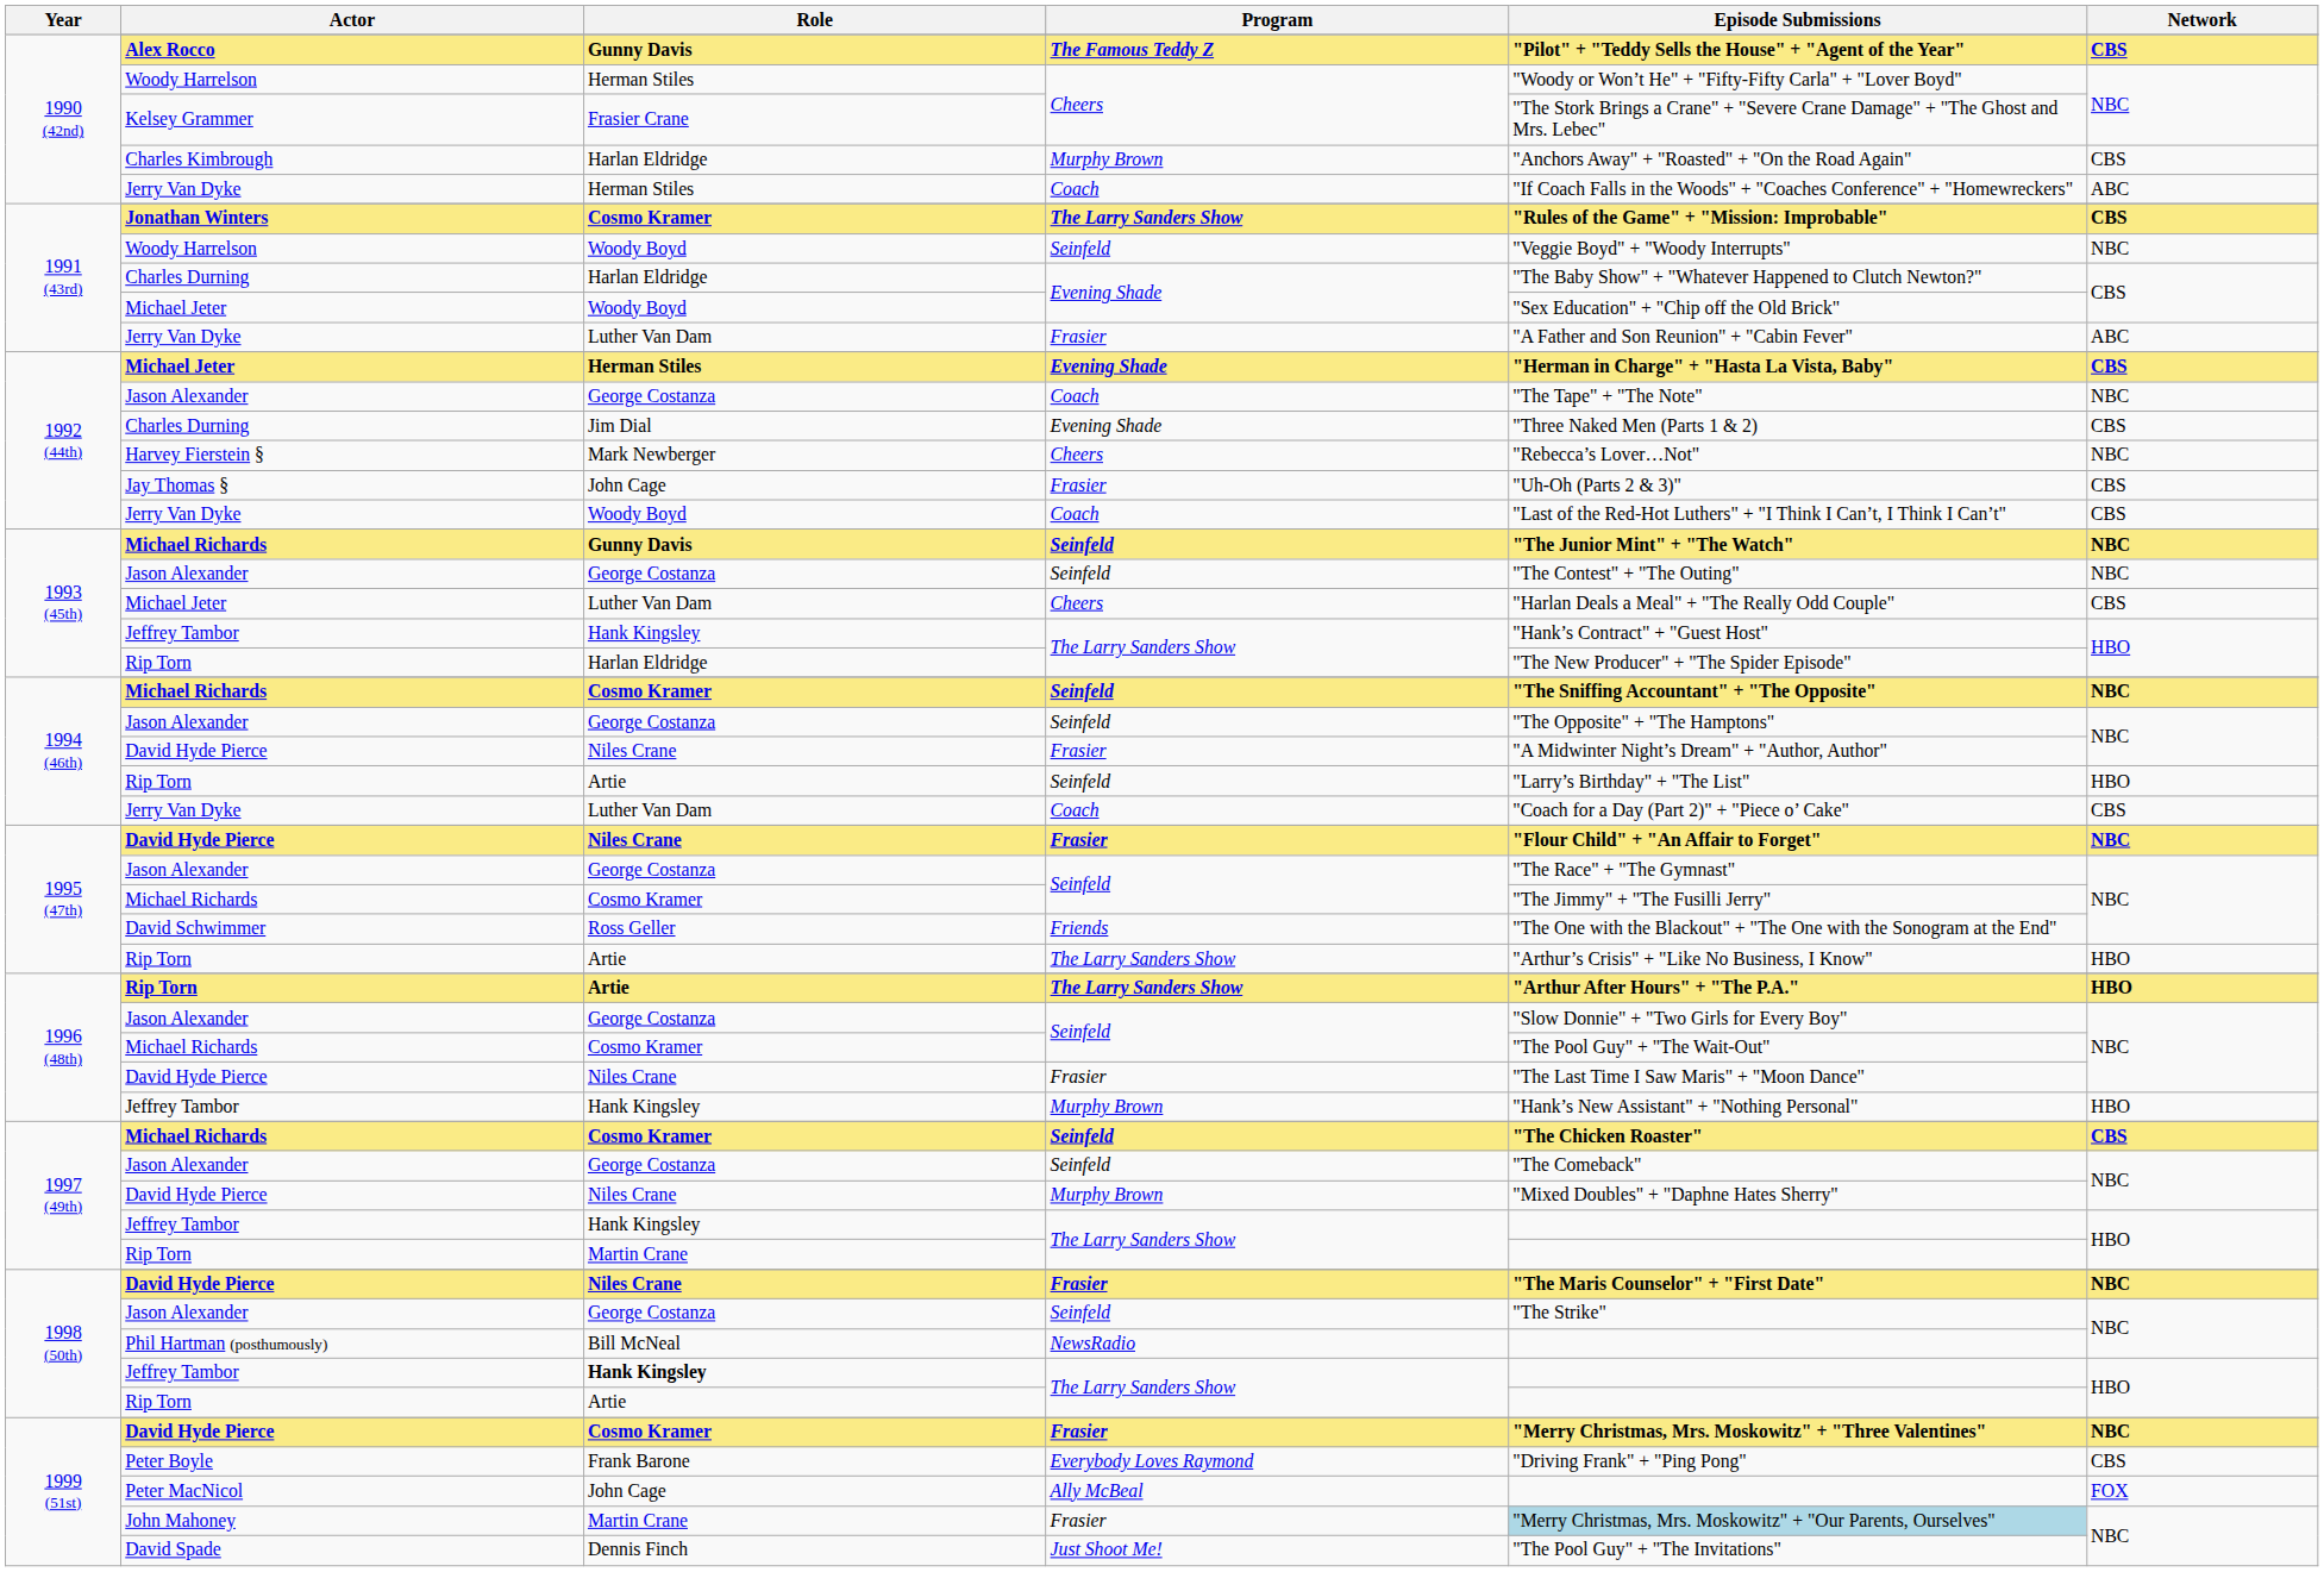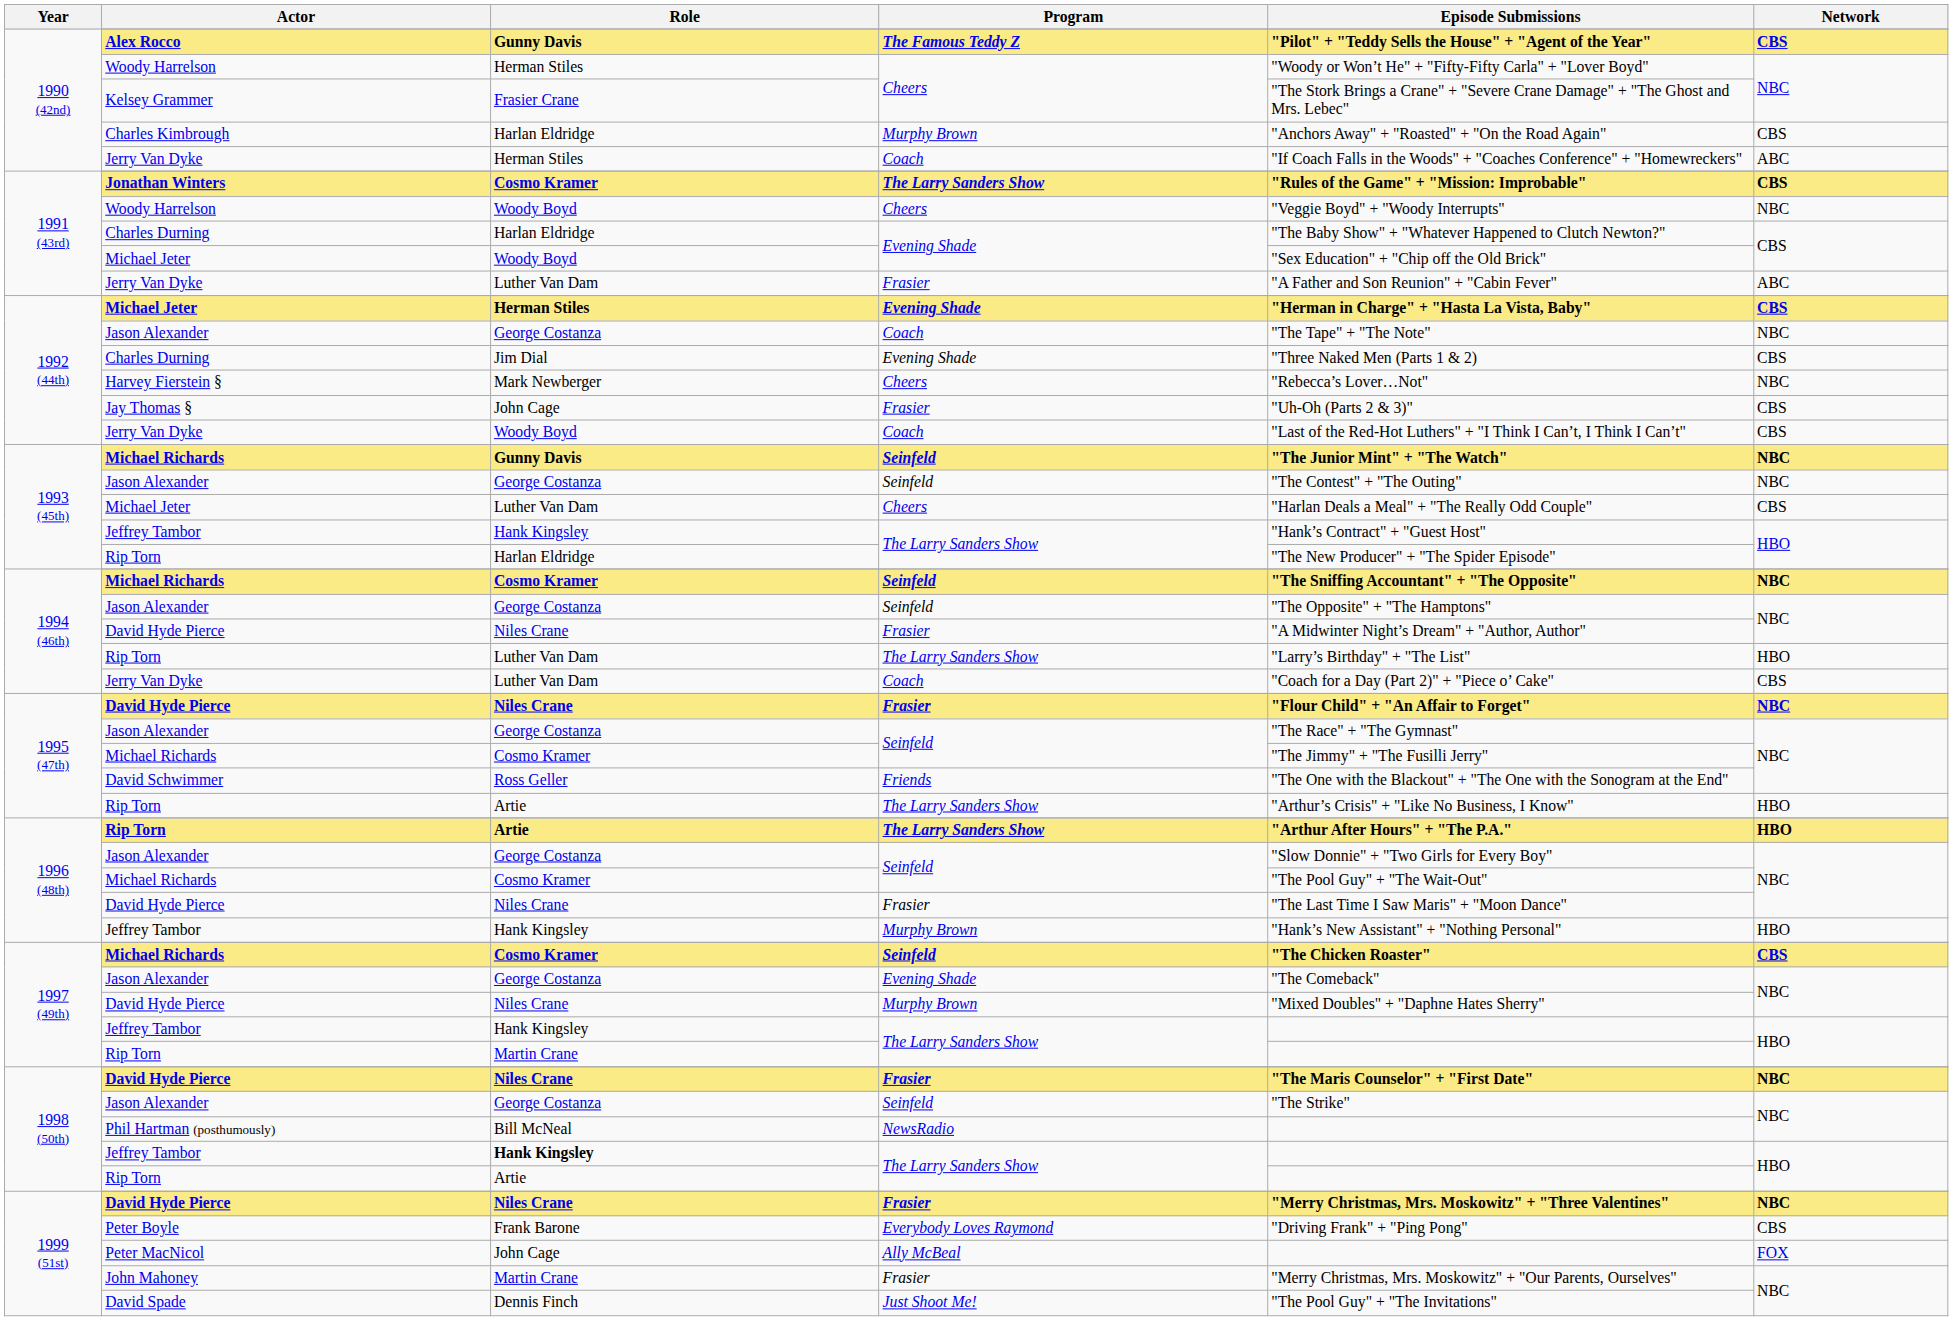 <table class="wikitable" style="width:100%; text-align: left;">
 <tr style="background:#bebebe;">
 <th style="width:5%;">Year</th>
 <th style="width:20%;">Actor</th>
 <th style="width:20%;">Role</th>
 <th style="width:20%;">Program</th>
 <th style="width:25%;">Episode Submissions</th>
 <th style="width:10%;">Network</th>
 </tr>
 <tr>
 <td rowspan=6 style="text-align:center"><a href='#'>1990</a><br><small><a href='#'>(42nd)</a></small></td>
 </tr>
 <tr style="background:#FAEB86">
 <td><strong><a href='#'>Alex Rocco</a></strong></td>
 <td><strong>Gunny Davis</strong></td>
 <td><strong><em><a href='#'>The Famous Teddy Z</a></em></strong></td>
 <td><strong>"Pilot" + "Teddy Sells the House" + "Agent of the Year"</strong></td>
 <td><strong><a href='#'>CBS</a></strong></td>
 </tr>
 <tr>
 <td><a href='#'>Woody Harrelson</a></td>
 <td>Herman Stiles</td>
 <td rowspan=2><em><a href='#'>Cheers</a></em></td>
 <td>"Woody or Won’t He" + "Fifty-Fifty Carla" + "Lover Boyd"</td>
 <td rowspan=2><a href='#'>NBC</a></td>
 </tr>
 <tr>
 <td><a href='#'>Kelsey Grammer</a></td>
 <td><a href='#'>Frasier Crane</a></td>
 <td>"The Stork Brings a Crane" + "Severe Crane Damage" + "The Ghost and Mrs. Lebec"</td>
 </tr>
 <tr>
 <td><a href='#'>Charles Kimbrough</a></td>
 <td>Harlan Eldridge</td>
 <td><em><a href='#'>Murphy Brown</a></em></td>
 <td>"Anchors Away" + "Roasted" + "On the Road Again"</td>
 <td>CBS</td>
 </tr>
 <tr>
 <td><a href='#'>Jerry Van Dyke</a></td>
 <td>Herman Stiles</td>
 <td><em><a href='#'>Coach</a></em></td>
 <td>"If Coach Falls in the Woods" + "Coaches Conference" + "Homewreckers"</td>
 <td>ABC</td>
 </tr>
 <tr>
 <td rowspan=6 style="text-align:center"><a href='#'>1991</a><br><small><a href='#'>(43rd)</a></small></td>
 </tr>
 <tr style="background:#FAEB86">
 <td><strong><a href='#'>Jonathan Winters</a></strong></td>
 <td><strong><a href='#'>Cosmo Kramer</a></strong></td>
 <td><strong><em><a href='#'>The Larry Sanders Show</a></em></strong></td>
 <td><strong>"Rules of the Game" + "Mission: Improbable"</strong></td>
 <td><strong>CBS</strong></td>
 </tr>
 <tr>
 <td><a href='#'>Woody Harrelson</a></td>
 <td><a href='#'>Woody Boyd</a></td>
-<td><em><a href='#'>Seinfeld</a></em></td>
+<td><em><a href='#'>Cheers</a></em></td>
 <td>"Veggie Boyd" + "Woody Interrupts"</td>
 <td>NBC</td>
 </tr>
 <tr>
 <td><a href='#'>Charles Durning</a></td>
 <td>Harlan Eldridge</td>
 <td rowspan=2><em><a href='#'>Evening Shade</a></em></td>
 <td>"The Baby Show" + "Whatever Happened to Clutch Newton?"</td>
 <td rowspan=2>CBS</td>
 </tr>
 <tr>
 <td><a href='#'>Michael Jeter</a></td>
 <td><a href='#'>Woody Boyd</a></td>
 <td>"Sex Education" + "Chip off the Old Brick"</td>
 </tr>
 <tr>
 <td><a href='#'>Jerry Van Dyke</a></td>
 <td>Luther Van Dam</td>
 <td><em><a href='#'>Frasier</a></em></td>
 <td>"A Father and Son Reunion" + "Cabin Fever"</td>
 <td>ABC</td>
 </tr>
 <tr>
 <td rowspan=7 style="text-align:center"><a href='#'>1992</a><br><small><a href='#'>(44th)</a></small></td>
 </tr>
 <tr style="background:#FAEB86">
 <td><strong><a href='#'>Michael Jeter</a></strong></td>
 <td><strong>Herman Stiles</strong></td>
 <td><strong><em><a href='#'>Evening Shade</a></em></strong></td>
 <td><strong>"Herman in Charge" + "Hasta La Vista, Baby"</strong></td>
 <td><strong><a href='#'>CBS</a></strong></td>
 </tr>
 <tr>
 <td><a href='#'>Jason Alexander</a></td>
 <td><a href='#'>George Costanza</a></td>
 <td><em><a href='#'>Coach</a></em></td>
 <td>"The Tape" + "The Note"</td>
 <td>NBC</td>
 </tr>
 <tr>
 <td><a href='#'>Charles Durning</a></td>
 <td>Jim Dial</td>
 <td><em>Evening Shade</em></td>
 <td>"Three Naked Men (Parts 1 & 2)</td>
 <td>CBS</td>
 </tr>
 <tr>
 <td><a href='#'>Harvey Fierstein</a> §</td>
 <td>Mark Newberger</td>
 <td><em><a href='#'>Cheers</a></em></td>
 <td>"Rebecca’s Lover…Not"</td>
 <td>NBC</td>
 </tr>
 <tr>
 <td><a href='#'>Jay Thomas</a> §</td>
 <td>John Cage</td>
 <td><em><a href='#'>Frasier</a></em></td>
 <td>"Uh-Oh (Parts 2 & 3)"</td>
 <td>CBS</td>
 </tr>
 <tr>
 <td><a href='#'>Jerry Van Dyke</a></td>
 <td><a href='#'>Woody Boyd</a></td>
 <td><em><a href='#'>Coach</a></em></td>
 <td>"Last of the Red-Hot Luthers" + "I Think I Can’t, I Think I Can’t"</td>
 <td>CBS</td>
 </tr>
 <tr>
 <td rowspan=6 style="text-align:center"><a href='#'>1993</a><br><small><a href='#'>(45th)</a></small></td>
 </tr>
 <tr style="background:#FAEB86">
 <td><strong><a href='#'>Michael Richards</a></strong></td>
 <td><strong>Gunny Davis</strong></td>
 <td><strong><em><a href='#'>Seinfeld</a></em></strong></td>
 <td><strong>"The Junior Mint" + "The Watch"</strong></td>
 <td><strong>NBC</strong></td>
 </tr>
 <tr>
 <td><a href='#'>Jason Alexander</a></td>
 <td><a href='#'>George Costanza</a></td>
 <td><em>Seinfeld</em></td>
 <td>"The Contest" + "The Outing"</td>
 <td>NBC</td>
 </tr>
 <tr>
 <td><a href='#'>Michael Jeter</a></td>
 <td>Luther Van Dam</td>
 <td><em><a href='#'>Cheers</a></em></td>
 <td>"Harlan Deals a Meal" + "The Really Odd Couple"</td>
 <td>CBS</td>
 </tr>
 <tr>
 <td><a href='#'>Jeffrey Tambor</a></td>
 <td><a href='#'>Hank Kingsley</a></td>
 <td rowspan=2><em><a href='#'>The Larry Sanders Show</a></em></td>
 <td>"Hank’s Contract" + "Guest Host"</td>
 <td rowspan=2><a href='#'>HBO</a></td>
 </tr>
 <tr>
 <td><a href='#'>Rip Torn</a></td>
 <td>Harlan Eldridge</td>
 <td>"The New Producer" + "The Spider Episode"</td>
 </tr>
 <tr>
 <td rowspan=6 style="text-align:center"><a href='#'>1994</a><br><small><a href='#'>(46th)</a></small></td>
 </tr>
 <tr style="background:#FAEB86">
 <td><strong><a href='#'>Michael Richards</a></strong></td>
 <td><strong><a href='#'>Cosmo Kramer</a></strong></td>
 <td><strong><em><a href='#'>Seinfeld</a></em></strong></td>
 <td><strong>"The Sniffing Accountant" + "The Opposite"</strong></td>
 <td><strong>NBC</strong></td>
 </tr>
 <tr>
 <td><a href='#'>Jason Alexander</a></td>
 <td><a href='#'>George Costanza</a></td>
 <td><em>Seinfeld</em></td>
 <td>"The Opposite" + "The Hamptons"</td>
 <td rowspan=2>NBC</td>
 </tr>
 <tr>
 <td><a href='#'>David Hyde Pierce</a></td>
 <td><a href='#'>Niles Crane</a></td>
 <td><em><a href='#'>Frasier</a></em></td>
 <td>"A Midwinter Night’s Dream" + "Author, Author"</td>
 </tr>
 <tr>
 <td><a href='#'>Rip Torn</a></td>
-<td>Artie</td>
-<td><em>Seinfeld</em></td>
+<td>Luther Van Dam</td>
+<td><em><a href='#'>The Larry Sanders Show</a></em></td>
 <td>"Larry’s Birthday" + "The List"</td>
 <td>HBO</td>
 </tr>
 <tr>
 <td><a href='#'>Jerry Van Dyke</a></td>
 <td>Luther Van Dam</td>
 <td><em><a href='#'>Coach</a></em></td>
 <td>"Coach for a Day (Part 2)" + "Piece o’ Cake"</td>
 <td>CBS</td>
 </tr>
 <tr>
 <td rowspan=6 style="text-align:center"><a href='#'>1995</a><br><small><a href='#'>(47th)</a></small></td>
 </tr>
 <tr style="background:#FAEB86">
 <td><strong><a href='#'>David Hyde Pierce</a></strong></td>
 <td><strong><a href='#'>Niles Crane</a></strong></td>
 <td><strong><em><a href='#'>Frasier</a></em></strong></td>
 <td><strong>"Flour Child" + "An Affair to Forget"</strong></td>
 <td><strong><a href='#'>NBC</a></strong></td>
 </tr>
 <tr>
 <td><a href='#'>Jason Alexander</a></td>
 <td><a href='#'>George Costanza</a></td>
 <td rowspan=2><em><a href='#'>Seinfeld</a></em></td>
 <td>"The Race" + "The Gymnast"</td>
 <td rowspan=3>NBC</td>
 </tr>
 <tr>
 <td><a href='#'>Michael Richards</a></td>
 <td><a href='#'>Cosmo Kramer</a></td>
 <td>"The Jimmy" + "The Fusilli Jerry"</td>
 </tr>
 <tr>
 <td><a href='#'>David Schwimmer</a></td>
 <td><a href='#'>Ross Geller</a></td>
 <td><em><a href='#'>Friends</a></em></td>
 <td>"The One with the Blackout" + "The One with the Sonogram at the End"</td>
 </tr>
 <tr>
 <td><a href='#'>Rip Torn</a></td>
 <td>Artie</td>
 <td><em><a href='#'>The Larry Sanders Show</a></em></td>
 <td>"Arthur’s Crisis" + "Like No Business, I Know"</td>
 <td>HBO</td>
 </tr>
 <tr>
 <td rowspan=6 style="text-align:center"><a href='#'>1996</a><br><small><a href='#'>(48th)</a></small></td>
 </tr>
 <tr style="background:#FAEB86">
 <td><strong><a href='#'>Rip Torn</a></strong></td>
 <td><strong>Artie</strong></td>
 <td><strong><em><a href='#'>The Larry Sanders Show</a></em></strong></td>
 <td><strong>"Arthur After Hours" + "The P.A."</strong></td>
 <td><strong>HBO</strong></td>
 </tr>
 <tr>
 <td><a href='#'>Jason Alexander</a></td>
 <td><a href='#'>George Costanza</a></td>
 <td rowspan=2><em><a href='#'>Seinfeld</a></em></td>
 <td>"Slow Donnie" + "Two Girls for Every Boy"</td>
 <td rowspan=3>NBC</td>
 </tr>
 <tr>
 <td><a href='#'>Michael Richards</a></td>
 <td><a href='#'>Cosmo Kramer</a></td>
 <td>"The Pool Guy" + "The Wait-Out"</td>
 </tr>
 <tr>
 <td><a href='#'>David Hyde Pierce</a></td>
 <td><a href='#'>Niles Crane</a></td>
 <td><em>Frasier</em></td>
 <td>"The Last Time I Saw Maris" + "Moon Dance"</td>
 </tr>
 <tr>
 <td>Jeffrey Tambor</td>
 <td>Hank Kingsley</td>
 <td><em><a href='#'>Murphy Brown</a></em></td>
 <td>"Hank’s New Assistant" + "Nothing Personal"</td>
 <td>HBO</td>
 </tr>
 <tr>
 <td rowspan=6 style="text-align:center"><a href='#'>1997</a><br><small><a href='#'>(49th)</a></small></td>
 </tr>
 <tr style="background:#FAEB86">
 <td><strong><a href='#'>Michael Richards</a></strong></td>
 <td><strong><a href='#'>Cosmo Kramer</a></strong></td>
 <td><strong><em><a href='#'>Seinfeld</a></em></strong></td>
 <td><strong>"The Chicken Roaster"</strong></td>
 <td><strong><a href='#'>CBS</a></strong></td>
 </tr>
 <tr>
 <td><a href='#'>Jason Alexander</a></td>
 <td><a href='#'>George Costanza</a></td>
-<td><em>Seinfeld</em></td>
+<td><em><a href='#'>Evening Shade</a></em></td>
 <td>"The Comeback"</td>
 <td rowspan=2>NBC</td>
 </tr>
 <tr>
 <td><a href='#'>David Hyde Pierce</a></td>
 <td><a href='#'>Niles Crane</a></td>
 <td><em><a href='#'>Murphy Brown</a></em></td>
 <td>"Mixed Doubles" + "Daphne Hates Sherry"</td>
 </tr>
 <tr>
 <td><a href='#'>Jeffrey Tambor</a></td>
 <td>Hank Kingsley</td>
 <td rowspan=2><em><a href='#'>The Larry Sanders Show</a></em></td>
 <td></td>
 <td rowspan=2>HBO</td>
 </tr>
 <tr>
 <td><a href='#'>Rip Torn</a></td>
 <td><a href='#'>Martin Crane</a></td>
 <td></td>
 </tr>
 <tr>
 <td rowspan=6 style="text-align:center"><a href='#'>1998</a><br><small><a href='#'>(50th)</a></small></td>
 </tr>
 <tr style="background:#FAEB86">
 <td><strong><a href='#'>David Hyde Pierce</a></strong></td>
 <td><strong><a href='#'>Niles Crane</a></strong></td>
 <td><strong><em><a href='#'>Frasier</a></em></strong></td>
 <td><strong>"The Maris Counselor" + "First Date"</strong></td>
 <td><strong>NBC</strong></td>
 </tr>
 <tr>
 <td><a href='#'>Jason Alexander</a></td>
 <td><a href='#'>George Costanza</a></td>
 <td><em><a href='#'>Seinfeld</a></em></td>
 <td>"The Strike"</td>
 <td rowspan=2>NBC</td>
 </tr>
 <tr>
 <td><a href='#'>Phil Hartman</a> <small>(posthumously)</small></td>
 <td>Bill McNeal</td>
 <td><em><a href='#'>NewsRadio</a></em></td>
 <td></td>
 </tr>
 <tr>
 <td><a href='#'>Jeffrey Tambor</a></td>
 <td><strong>Hank Kingsley</strong></td>
 <td rowspan=2><em><a href='#'>The Larry Sanders Show</a></em></td>
 <td></td>
 <td rowspan=2>HBO</td>
 </tr>
 <tr>
 <td><a href='#'>Rip Torn</a></td>
 <td>Artie</td>
 <td></td>
 </tr>
 <tr>
 <td rowspan=6 style="text-align:center"><a href='#'>1999</a><br><small><a href='#'>(51st)</a></small></td>
 </tr>
 <tr style="background:#FAEB86">
 <td><strong><a href='#'>David Hyde Pierce</a></strong></td>
-<td><strong><a href='#'>Cosmo Kramer</a></strong></td>
+<td><strong><a href='#'>Niles Crane</a></strong></td>
 <td><strong><em><a href='#'>Frasier</a></em></strong></td>
 <td><strong>"Merry Christmas, Mrs. Moskowitz" + "Three Valentines"</strong></td>
 <td><strong>NBC</strong></td>
 </tr>
 <tr>
 <td><a href='#'>Peter Boyle</a></td>
 <td>Frank Barone</td>
 <td><em><a href='#'>Everybody Loves Raymond</a></em></td>
 <td>"Driving Frank" + "Ping Pong"</td>
 <td>CBS</td>
 </tr>
 <tr>
 <td><a href='#'>Peter MacNicol</a></td>
 <td>John Cage</td>
 <td><em><a href='#'>Ally McBeal</a></em></td>
 <td></td>
 <td><a href='#'>FOX</a></td>
 </tr>
 <tr>
 <td><a href='#'>John Mahoney</a></td>
 <td><a href='#'>Martin Crane</a></td>
 <td><em>Frasier</em></td>
-<td style="background: lightblue;">"Merry Christmas, Mrs. Moskowitz" + "Our Parents, Ourselves"</td>
+<td>"Merry Christmas, Mrs. Moskowitz" + "Our Parents, Ourselves"</td>
 <td rowspan=2>NBC</td>
 </tr>
 <tr>
 <td><a href='#'>David Spade</a></td>
 <td>Dennis Finch</td>
 <td><em><a href='#'>Just Shoot Me!</a></em></td>
 <td>"The Pool Guy" + "The Invitations"</td>
 </tr>
 </table>
